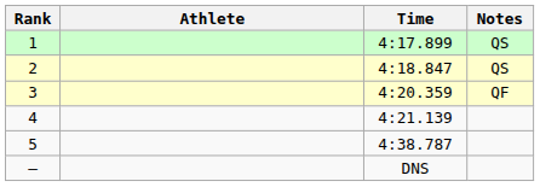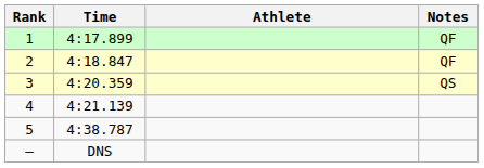 <table class=wikitable style="text-align:center">
 <tr>
 <th width=40>Rank</th>
+<th width=80>Time</th>
 <th width=250>Athlete</th>
-<th width=80>Time</th>
 <th width=50>Notes</th>
 </tr>
 <tr bgcolor="ccffcc">
 <td>1</td>
+<td>4:17.899</td>
 <td align=left></td>
-<td>4:17.899</td>
-<td>QS</td>
+<td>QF</td>
 </tr>
 <tr bgcolor="#ffffcc">
 <td>2</td>
+<td>4:18.847</td>
 <td align=left></td>
-<td>4:18.847</td>
-<td>QS</td>
+<td>QF</td>
 </tr>
 <tr bgcolor="#ffffcc">
 <td>3</td>
+<td>4:20.359</td>
 <td align=left></td>
-<td>4:20.359</td>
-<td>QF</td>
+<td>QS</td>
 </tr>
 <tr>
 <td>4</td>
+<td>4:21.139</td>
 <td align=left></td>
-<td>4:21.139</td>
 <td></td>
 </tr>
 <tr>
 <td>5</td>
+<td>4:38.787</td>
 <td align=left></td>
-<td>4:38.787</td>
 <td></td>
 </tr>
 <tr>
 <td>—</td>
+<td>DNS</td>
 <td align=left></td>
-<td>DNS</td>
 <td></td>
 </tr>
 </table>
